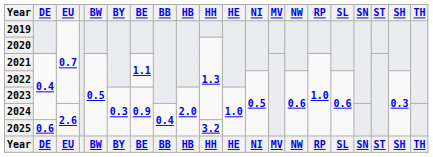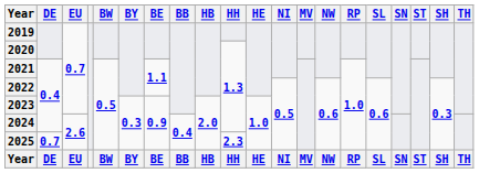 <table class="wikitable sortable" style="font-size:80%; text-align:center">
 <tr>
 <th>Year</th>
 <th><a href='#'>DE</a></th>
 <th><a href='#'>EU</a></th>
 <th class="unsortable" bgcolor="#ebecf0"></th>
 <th><a href='#'>BW</a></th>
 <th><a href='#'>BY</a></th>
 <th><a href='#'>BE</a></th>
 <th><a href='#'>BB</a></th>
 <th><a href='#'>HB</a></th>
 <th><a href='#'>HH</a></th>
 <th><a href='#'>HE</a></th>
 <th><a href='#'>NI</a></th>
 <th><a href='#'>MV</a></th>
 <th><a href='#'>NW</a></th>
 <th><a href='#'>RP</a></th>
 <th><a href='#'>SL</a></th>
 <th><a href='#'>SN</a></th>
 <th><a href='#'>ST</a></th>
 <th><a href='#'>SH</a></th>
 <th><a href='#'>TH</a></th>
 </tr>
 <tr>
 <th>2019</th>
 <td rowspan="2" bgcolor="#ebecf0"></td>
 <td rowspan="5"> <a href='#'><strong>0.7</strong></a></td>
 <td rowspan="7" bgcolor="#ebecf0"></td>
 <td rowspan="2" bgcolor="#ebecf0"></td>
 <td rowspan="4" bgcolor="#ebecf0"></td>
 <td rowspan="2" bgcolor="#ebecf0"></td>
 <td rowspan="5" bgcolor="#ebecf0"></td>
 <td rowspan="4" bgcolor="#ebecf0"></td>
 <td rowspan="1" bgcolor="#ebecf0"></td>
 <td rowspan="4" bgcolor="#ebecf0"></td>
 <td rowspan="3" bgcolor="#ebecf0"></td>
 <td rowspan="2" bgcolor="#ebecf0"></td>
 <td rowspan="3" bgcolor="#ebecf0"></td>
 <td rowspan="2" bgcolor="#ebecf0"></td>
 <td rowspan="3" bgcolor="#ebecf0"></td>
 <td rowspan="5" bgcolor="#ebecf0"></td>
 <td rowspan="2" bgcolor="#ebecf0"></td>
 <td rowspan="3" bgcolor="#ebecf0"></td>
 <td rowspan="5" bgcolor="#ebecf0"></td>
 </tr>
 <tr>
 <th>2020</th>
 <td rowspan="5"> <a href='#'><strong>1.3</strong></a></td>
 </tr>
 <tr>
 <th>2021</th>
 <td rowspan="4"> <a href='#'><strong>0.4</strong></a></td>
 <td rowspan="5"> <a href='#'><strong>0.5</strong></a></td>
 <td rowspan="2"> <a href='#'><strong>1.1</strong></a></td>
 <td rowspan="5" bgcolor="#ebecf0"></td>
 <td rowspan="5"><strong> <a href='#'>1.0</a></strong></td>
 <td rowspan="5" bgcolor="#ebecf0"></td>
 </tr>
 <tr>
 <th>2022</th>
 <td rowspan="4"> <a href='#'><strong>0.5</strong></a></td>
 <td rowspan="4"><strong> <a href='#'>0.6</a></strong></td>
 <td rowspan="4"><strong> <a href='#'>0.6</a></strong></td>
 <td rowspan="4"><strong></strong> <strong><a href='#'>0.3</a></strong></td>
 </tr>
 <tr class="sortbottom">
 <th>2023</th>
 <td rowspan="3"> <strong><a href='#'>0.3</a></strong></td>
 <td rowspan="3"> <strong><a href='#'>0.9</a></strong></td>
 <td rowspan="3"><strong> <a href='#'>2.0</a></strong></td>
 <td rowspan="3"> <a href='#'><strong>1.0</strong></a></td>
 </tr>
 <tr>
 <th>2024</th>
 <td rowspan="2"> <a href='#'><strong>2.6</strong></a></td>
 <td rowspan="2"> <a href='#'><strong>0.4</strong></a></td>
 <td rowspan="2" bgcolor="#ebecf0"></td>
 <td rowspan="2" bgcolor="#ebecf0"></td>
 </tr>
 <tr>
 <th>2025</th>
-<td> <strong><a href='#'>0.6</a></strong></td>
-<td> <strong><a href='#'>3.2</a></strong></td>
+<td> <strong><a href='#'>0.7</a></strong></td>
+<td> <strong><a href='#'>2.3</a></strong></td>
 </tr>
 <tr class="sortbottom">
 <th>Year</th>
 <th><a href='#'>DE</a></th>
 <th><a href='#'>EU</a></th>
 <th></th>
 <th><a href='#'>BW</a></th>
 <th><a href='#'>BY</a></th>
 <th><a href='#'>BE</a></th>
 <th><a href='#'>BB</a></th>
 <th><a href='#'>HB</a></th>
 <th><a href='#'>HH</a></th>
 <th><a href='#'>HE</a></th>
 <th><a href='#'>NI</a></th>
 <th><a href='#'>MV</a></th>
 <th><a href='#'>NW</a></th>
 <th><a href='#'>RP</a></th>
 <th><a href='#'>SL</a></th>
 <th><a href='#'>SN</a></th>
 <th><a href='#'>ST</a></th>
 <th><a href='#'>SH</a></th>
 <th><a href='#'>TH</a></th>
 </tr>
 </table>
